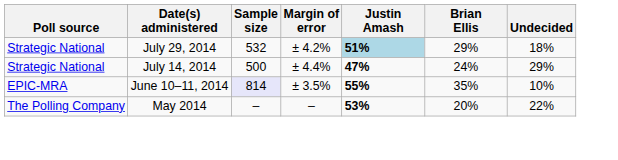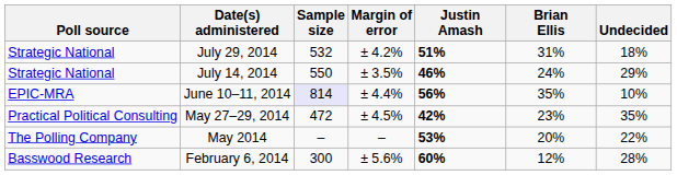 <table class="wikitable">
 <tr valign= bottom>
 <th>Poll source</th>
 <th>Date(s)<br>administered</th>
 <th>Sample<br>size</th>
 <th>Margin of<br>error</th>
 <th style="width:100px;">Justin<br>Amash</th>
 <th style="width:100px;">Brian<br>Ellis</th>
 <th style="width:40px;">Undecided</th>
 </tr>
 <tr>
 <td><a href='#'>Strategic National</a></td>
 <td align=center>July 29, 2014</td>
 <td align=center>532</td>
 <td align=center>± 4.2%</td>
-<td style="background: lightblue;"><strong>51%</strong></td>
-<td align=center>29%</td>
+<td><strong>51%</strong></td>
+<td align=center>31%</td>
 <td align=center>18%</td>
 </tr>
 <tr>
 <td><a href='#'>Strategic National</a></td>
 <td align=center>July 14, 2014</td>
-<td align=center>500</td>
-<td align=center>± 4.4%</td>
-<td><strong>47%</strong></td>
+<td align=center>550</td>
+<td align=center>± 3.5%</td>
+<td><strong>46%</strong></td>
 <td align=center>24%</td>
 <td align=center>29%</td>
 </tr>
 <tr>
 <td><a href='#'>EPIC-MRA</a></td>
 <td align=center>June 10–11, 2014</td>
 <td align=center style="background: lavender;">814</td>
-<td align=center>± 3.5%</td>
-<td><strong>55%</strong></td>
+<td align=center>± 4.4%</td>
+<td><strong>56%</strong></td>
 <td align=center>35%</td>
 <td align=center>10%</td>
+</tr>
+<tr>
+<td><a href='#'>Practical Political Consulting</a></td>
+<td align=center>May 27–29, 2014</td>
+<td align=center>472</td>
+<td align=center>± 4.5%</td>
+<td><strong>42%</strong></td>
+<td align=center>23%</td>
+<td align=center>35%</td>
 </tr>
 <tr>
 <td><a href='#'>The Polling Company</a></td>
 <td align=center>May 2014</td>
 <td align=center>–</td>
 <td align=center>–</td>
 <td><strong>53%</strong></td>
 <td align=center>20%</td>
 <td align=center>22%</td>
 </tr>
+<tr>
+<td><a href='#'>Basswood Research</a></td>
+<td align=center>February 6, 2014</td>
+<td align=center>300</td>
+<td align=center>± 5.6%</td>
+<td><strong>60%</strong></td>
+<td align=center>12%</td>
+<td align=center>28%</td>
+</tr>
 </table>
